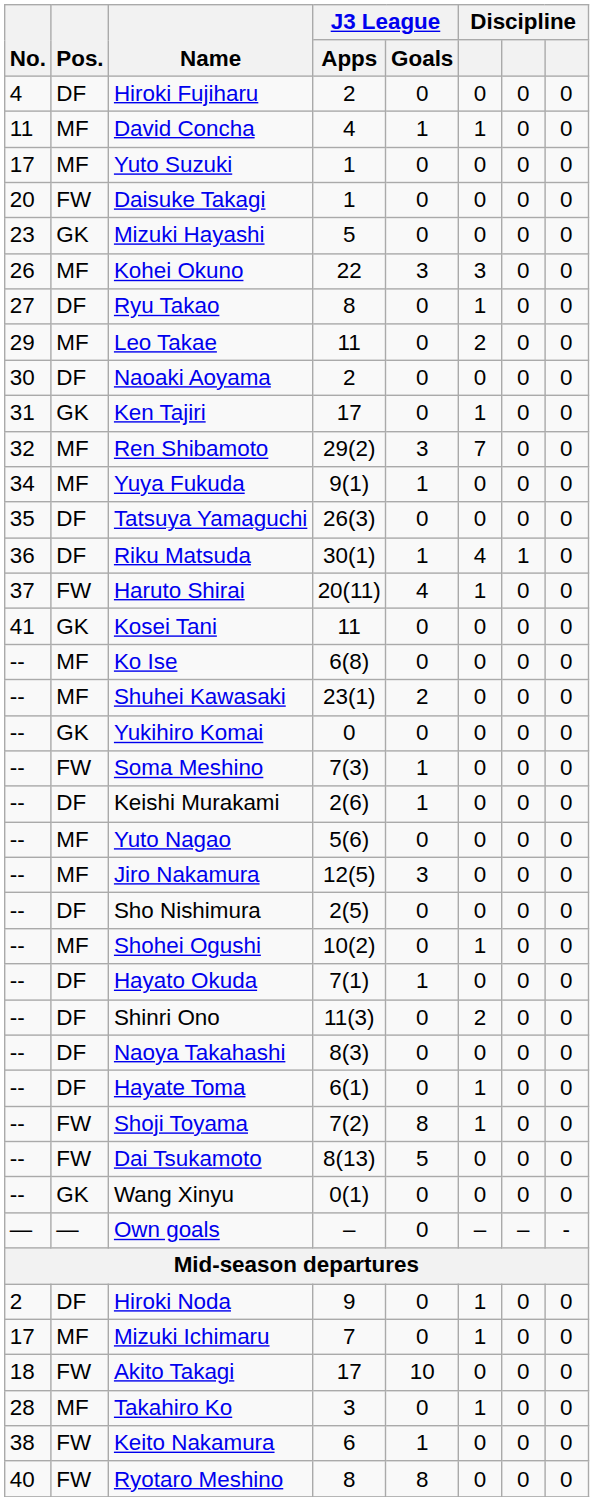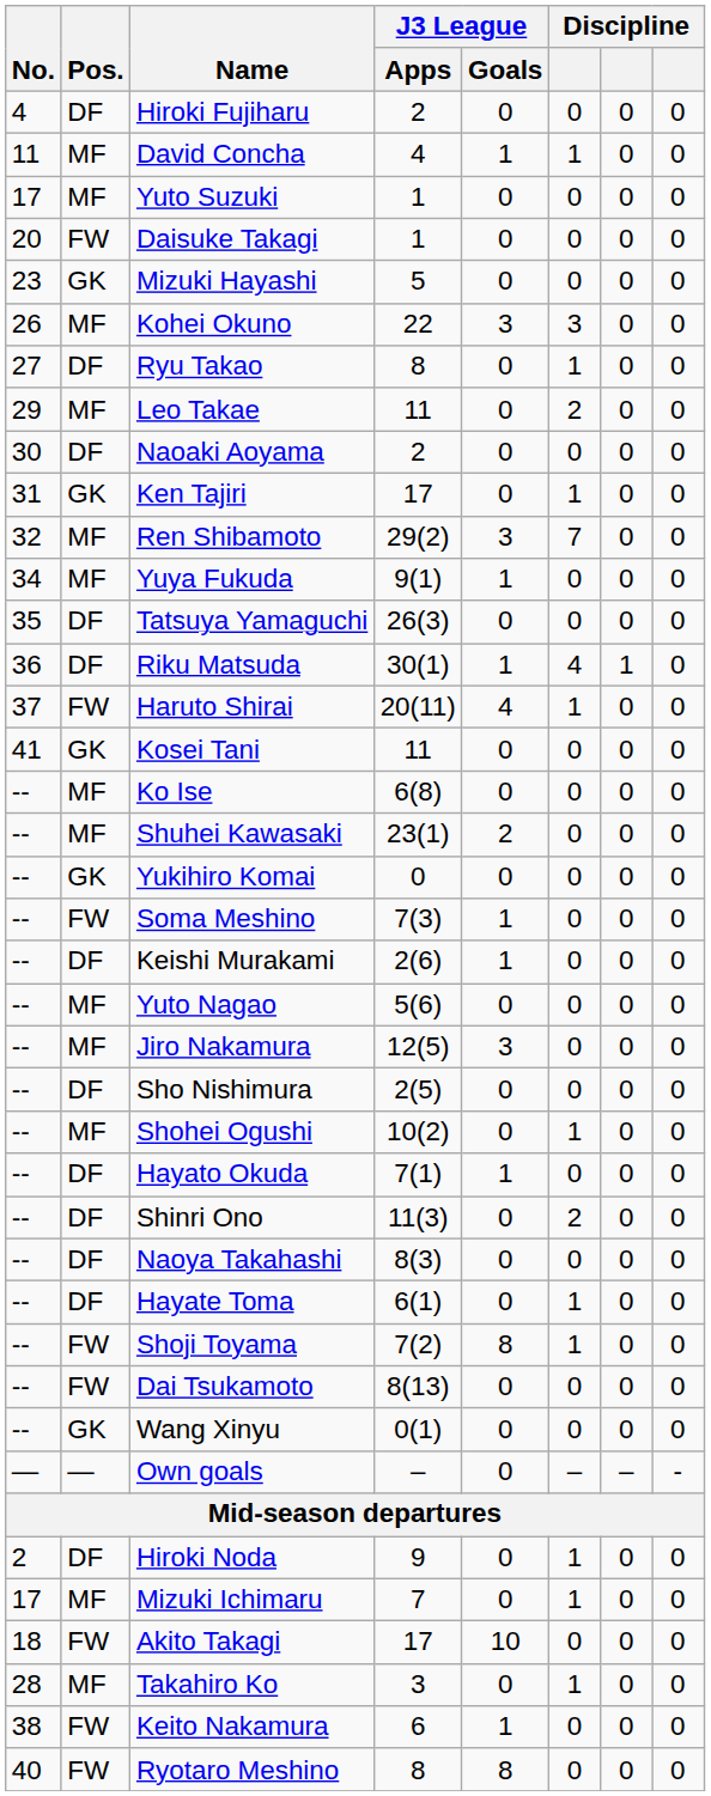 <table class="wikitable" style="text-align:center">
 <tr>
 <th rowspan=2 style="vertical-align:bottom;">No.</th>
 <th rowspan=2 style="vertical-align:bottom;">Pos.</th>
 <th rowspan=2 style="vertical-align:bottom;">Name</th>
 <th colspan=2 style="width:85px;"><a href='#'>J3 League</a></th>
 <th colspan=3 style="width:85px;">Discipline</th>
 </tr>
 <tr>
 <th>Apps</th>
 <th>Goals</th>
 <th></th>
 <th></th>
 <th></th>
 </tr>
 <tr>
 <td align="left">4</td>
 <td align="left">DF</td>
 <td align="left"> <a href='#'>Hiroki Fujiharu</a></td>
 <td>2</td>
 <td>0</td>
 <td>0</td>
 <td>0</td>
 <td>0</td>
 </tr>
 <tr>
 <td align="left">11</td>
 <td align="left">MF</td>
 <td align="left"> <a href='#'>David Concha</a></td>
 <td>4</td>
 <td>1</td>
 <td>1</td>
 <td>0</td>
 <td>0</td>
 </tr>
 <tr>
 <td align="left">17</td>
 <td align="left">MF</td>
 <td align="left"> <a href='#'>Yuto Suzuki</a></td>
 <td>1</td>
 <td>0</td>
 <td>0</td>
 <td>0</td>
 <td>0</td>
 </tr>
 <tr>
 <td align="left">20</td>
 <td align="left">FW</td>
 <td align="left"> <a href='#'>Daisuke Takagi</a></td>
 <td>1</td>
 <td>0</td>
 <td>0</td>
 <td>0</td>
 <td>0</td>
 </tr>
 <tr>
 <td align="left">23</td>
 <td align="left">GK</td>
 <td align="left"> <a href='#'>Mizuki Hayashi</a></td>
 <td>5</td>
 <td>0</td>
 <td>0</td>
 <td>0</td>
 <td>0</td>
 </tr>
 <tr>
 <td align="left">26</td>
 <td align="left">MF</td>
 <td align="left"> <a href='#'>Kohei Okuno</a></td>
 <td>22</td>
 <td>3</td>
 <td>3</td>
 <td>0</td>
 <td>0</td>
 </tr>
 <tr>
 <td align="left">27</td>
 <td align="left">DF</td>
 <td align="left"> <a href='#'>Ryu Takao</a></td>
 <td>8</td>
 <td>0</td>
 <td>1</td>
 <td>0</td>
 <td>0</td>
 </tr>
 <tr>
 <td align="left">29</td>
 <td align="left">MF</td>
 <td align="left"> <a href='#'>Leo Takae</a></td>
 <td>11</td>
 <td>0</td>
 <td>2</td>
 <td>0</td>
 <td>0</td>
 </tr>
 <tr>
 <td align="left">30</td>
 <td align="left">DF</td>
 <td align="left"> <a href='#'>Naoaki Aoyama</a></td>
 <td>2</td>
 <td>0</td>
 <td>0</td>
 <td>0</td>
 <td>0</td>
 </tr>
 <tr>
 <td align="left">31</td>
 <td align="left">GK</td>
 <td align="left"> <a href='#'>Ken Tajiri</a></td>
 <td>17</td>
 <td>0</td>
 <td>1</td>
 <td>0</td>
 <td>0</td>
 </tr>
 <tr>
 <td align="left">32</td>
 <td align="left">MF</td>
 <td align="left"> <a href='#'>Ren Shibamoto</a></td>
 <td>29(2)</td>
 <td>3</td>
 <td>7</td>
 <td>0</td>
 <td>0</td>
 </tr>
 <tr>
 <td align="left">34</td>
 <td align="left">MF</td>
 <td align="left"> <a href='#'>Yuya Fukuda</a></td>
 <td>9(1)</td>
 <td>1</td>
 <td>0</td>
 <td>0</td>
 <td>0</td>
 </tr>
 <tr>
 <td align="left">35</td>
 <td align="left">DF</td>
 <td align="left"> <a href='#'>Tatsuya Yamaguchi</a></td>
 <td>26(3)</td>
 <td>0</td>
 <td>0</td>
 <td>0</td>
 <td>0</td>
 </tr>
 <tr>
 <td align="left">36</td>
 <td align="left">DF</td>
 <td align="left"> <a href='#'>Riku Matsuda</a></td>
 <td>30(1)</td>
 <td>1</td>
 <td>4</td>
 <td>1</td>
 <td>0</td>
 </tr>
 <tr>
 <td align="left">37</td>
 <td align="left">FW</td>
 <td align="left"> <a href='#'>Haruto Shirai</a></td>
 <td>20(11)</td>
 <td>4</td>
 <td>1</td>
 <td>0</td>
 <td>0</td>
 </tr>
 <tr>
 <td align="left">41</td>
 <td align="left">GK</td>
 <td align="left"> <a href='#'>Kosei Tani</a></td>
 <td>11</td>
 <td>0</td>
 <td>0</td>
 <td>0</td>
 <td>0</td>
 </tr>
 <tr>
 <td align="left">--</td>
 <td align="left">MF</td>
 <td align="left"> <a href='#'>Ko Ise</a></td>
 <td>6(8)</td>
 <td>0</td>
 <td>0</td>
 <td>0</td>
 <td>0</td>
 </tr>
 <tr>
 <td align="left">--</td>
 <td align="left">MF</td>
 <td align="left"> <a href='#'>Shuhei Kawasaki</a></td>
 <td>23(1)</td>
 <td>2</td>
 <td>0</td>
 <td>0</td>
 <td>0</td>
 </tr>
 <tr>
 <td align="left">--</td>
 <td align="left">GK</td>
 <td align="left"> <a href='#'>Yukihiro Komai</a></td>
 <td>0</td>
 <td>0</td>
 <td>0</td>
 <td>0</td>
 <td>0</td>
 </tr>
 <tr>
 <td align="left">--</td>
 <td align="left">FW</td>
 <td align="left"> <a href='#'>Soma Meshino</a></td>
 <td>7(3)</td>
 <td>1</td>
 <td>0</td>
 <td>0</td>
 <td>0</td>
 </tr>
 <tr>
 <td align="left">--</td>
 <td align="left">DF</td>
 <td align="left"> Keishi Murakami</td>
 <td>2(6)</td>
 <td>1</td>
 <td>0</td>
 <td>0</td>
 <td>0</td>
 </tr>
 <tr>
 <td align="left">--</td>
 <td align="left">MF</td>
 <td align="left"> <a href='#'>Yuto Nagao</a></td>
 <td>5(6)</td>
 <td>0</td>
 <td>0</td>
 <td>0</td>
 <td>0</td>
 </tr>
 <tr>
 <td align="left">--</td>
 <td align="left">MF</td>
 <td align="left"> <a href='#'>Jiro Nakamura</a></td>
 <td>12(5)</td>
 <td>3</td>
 <td>0</td>
 <td>0</td>
 <td>0</td>
 </tr>
 <tr>
 <td align="left">--</td>
 <td align="left">DF</td>
 <td align="left"> Sho Nishimura</td>
 <td>2(5)</td>
 <td>0</td>
 <td>0</td>
 <td>0</td>
 <td>0</td>
 </tr>
 <tr>
 <td align="left">--</td>
 <td align="left">MF</td>
 <td align="left"> <a href='#'>Shohei Ogushi</a></td>
 <td>10(2)</td>
 <td>0</td>
 <td>1</td>
 <td>0</td>
 <td>0</td>
 </tr>
 <tr>
 <td align="left">--</td>
 <td align="left">DF</td>
 <td align="left"> <a href='#'>Hayato Okuda</a></td>
 <td>7(1)</td>
 <td>1</td>
 <td>0</td>
 <td>0</td>
 <td>0</td>
 </tr>
 <tr>
 <td align="left">--</td>
 <td align="left">DF</td>
 <td align="left"> Shinri Ono</td>
 <td>11(3)</td>
 <td>0</td>
 <td>2</td>
 <td>0</td>
 <td>0</td>
 </tr>
 <tr>
 <td align="left">--</td>
 <td align="left">DF</td>
 <td align="left"> <a href='#'>Naoya Takahashi</a></td>
 <td>8(3)</td>
 <td>0</td>
 <td>0</td>
 <td>0</td>
 <td>0</td>
 </tr>
 <tr>
 <td align="left">--</td>
 <td align="left">DF</td>
 <td align="left"> <a href='#'>Hayate Toma</a></td>
 <td>6(1)</td>
 <td>0</td>
 <td>1</td>
 <td>0</td>
 <td>0</td>
 </tr>
 <tr>
 <td align="left">--</td>
 <td align="left">FW</td>
 <td align="left"> <a href='#'>Shoji Toyama</a></td>
 <td>7(2)</td>
 <td>8</td>
 <td>1</td>
 <td>0</td>
 <td>0</td>
 </tr>
 <tr>
 <td align="left">--</td>
 <td align="left">FW</td>
 <td align="left"> <a href='#'>Dai Tsukamoto</a></td>
 <td>8(13)</td>
-<td>5</td>
+<td>0</td>
 <td>0</td>
 <td>0</td>
 <td>0</td>
 </tr>
 <tr>
 <td align="left">--</td>
 <td align="left">GK</td>
 <td align="left"> Wang Xinyu</td>
 <td>0(1)</td>
 <td>0</td>
 <td>0</td>
 <td>0</td>
 <td>0</td>
 </tr>
 <tr>
 <td align="left">—</td>
 <td align="left">—</td>
 <td align="left"><a href='#'>Own goals</a></td>
 <td>–</td>
 <td>0</td>
 <td>–</td>
 <td>–</td>
 <td>-</td>
 </tr>
 <tr>
 <th colspan=8><strong>Mid-season departures</strong></th>
 </tr>
 <tr>
 <td align="left">2</td>
 <td align="left">DF</td>
 <td align="left"> <a href='#'>Hiroki Noda</a></td>
 <td>9</td>
 <td>0</td>
 <td>1</td>
 <td>0</td>
 <td>0</td>
 </tr>
 <tr>
 <td align="left">17</td>
 <td align="left">MF</td>
 <td align="left"> <a href='#'>Mizuki Ichimaru</a></td>
 <td>7</td>
 <td>0</td>
 <td>1</td>
 <td>0</td>
 <td>0</td>
 </tr>
 <tr>
 <td align="left">18</td>
 <td align="left">FW</td>
 <td align="left"> <a href='#'>Akito Takagi</a></td>
 <td>17</td>
 <td>10</td>
 <td>0</td>
 <td>0</td>
 <td>0</td>
 </tr>
 <tr>
 <td align="left">28</td>
 <td align="left">MF</td>
 <td align="left"> <a href='#'>Takahiro Ko</a></td>
 <td>3</td>
 <td>0</td>
 <td>1</td>
 <td>0</td>
 <td>0</td>
 </tr>
 <tr>
 <td align="left">38</td>
 <td align="left">FW</td>
 <td align="left"> <a href='#'>Keito Nakamura</a></td>
 <td>6</td>
 <td>1</td>
 <td>0</td>
 <td>0</td>
 <td>0</td>
 </tr>
 <tr>
 <td align="left">40</td>
 <td align="left">FW</td>
 <td align="left"> <a href='#'>Ryotaro Meshino</a></td>
 <td>8</td>
 <td>8</td>
 <td>0</td>
 <td>0</td>
 <td>0</td>
 </tr>
 <tr>
 </tr>
 </table>
